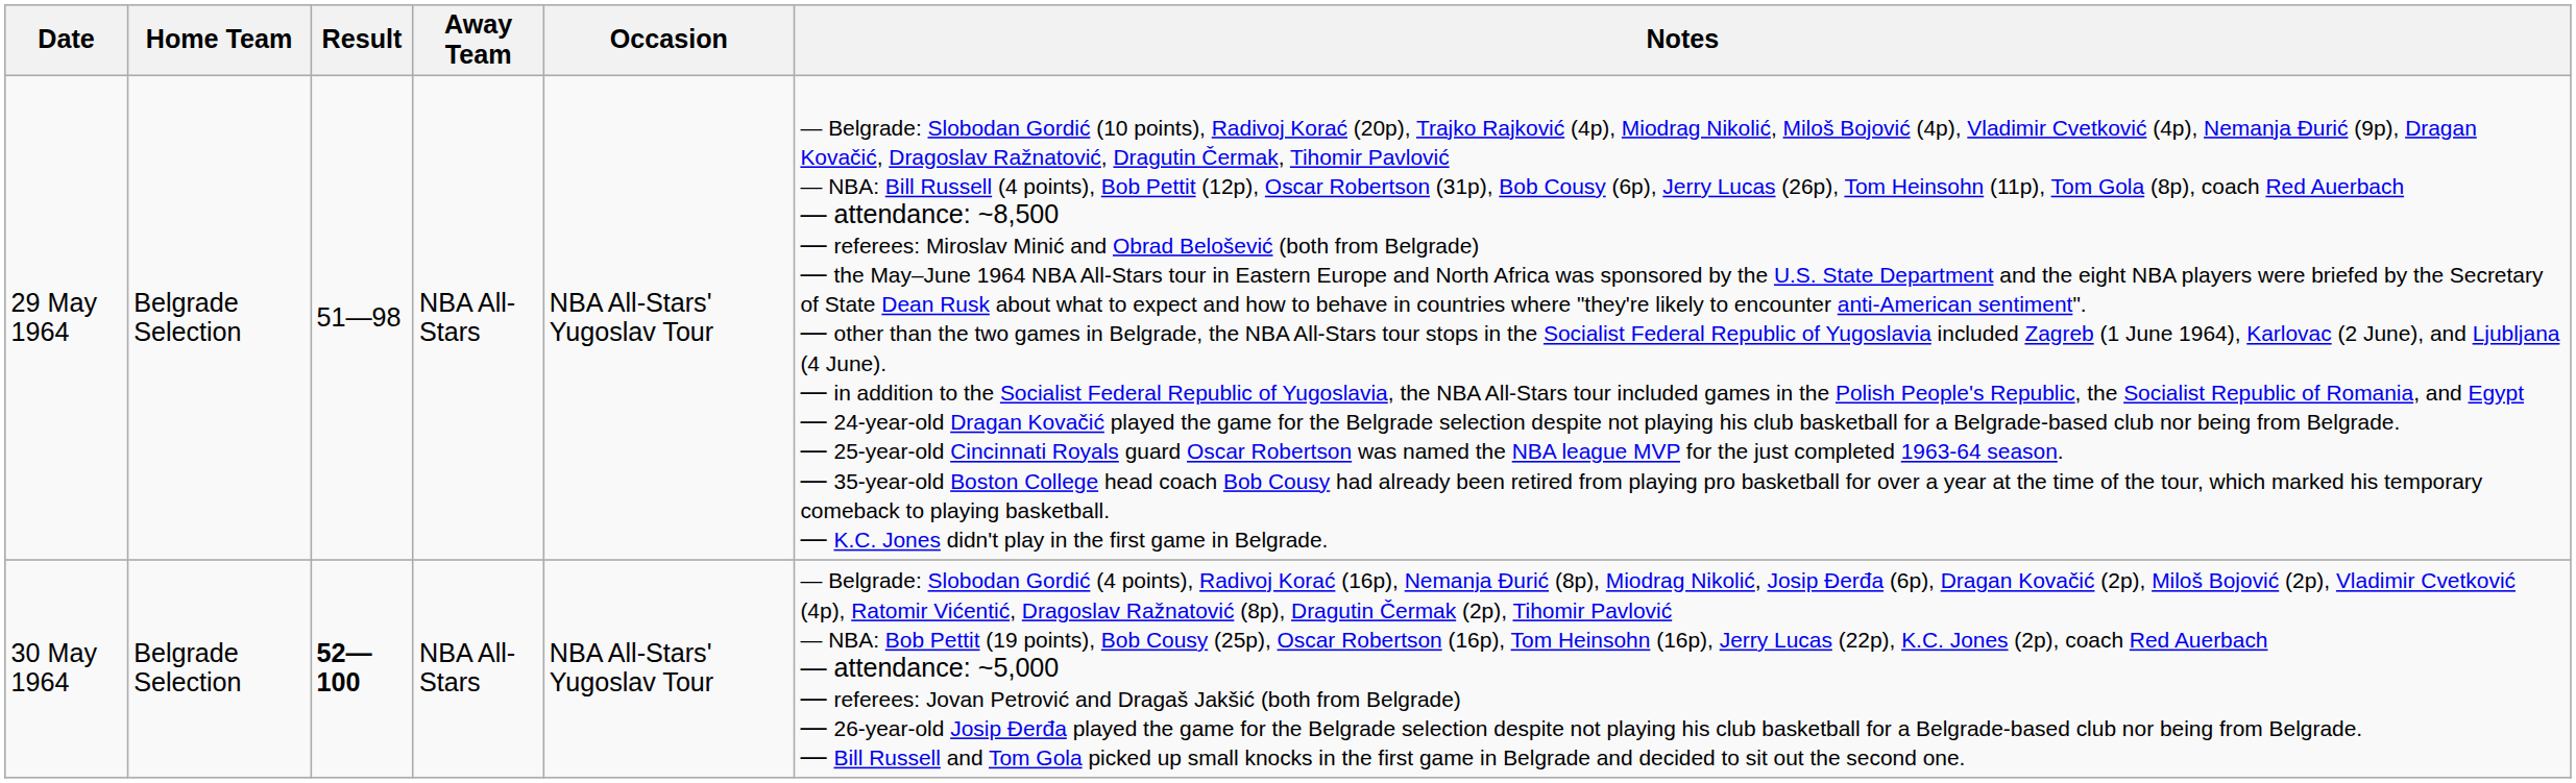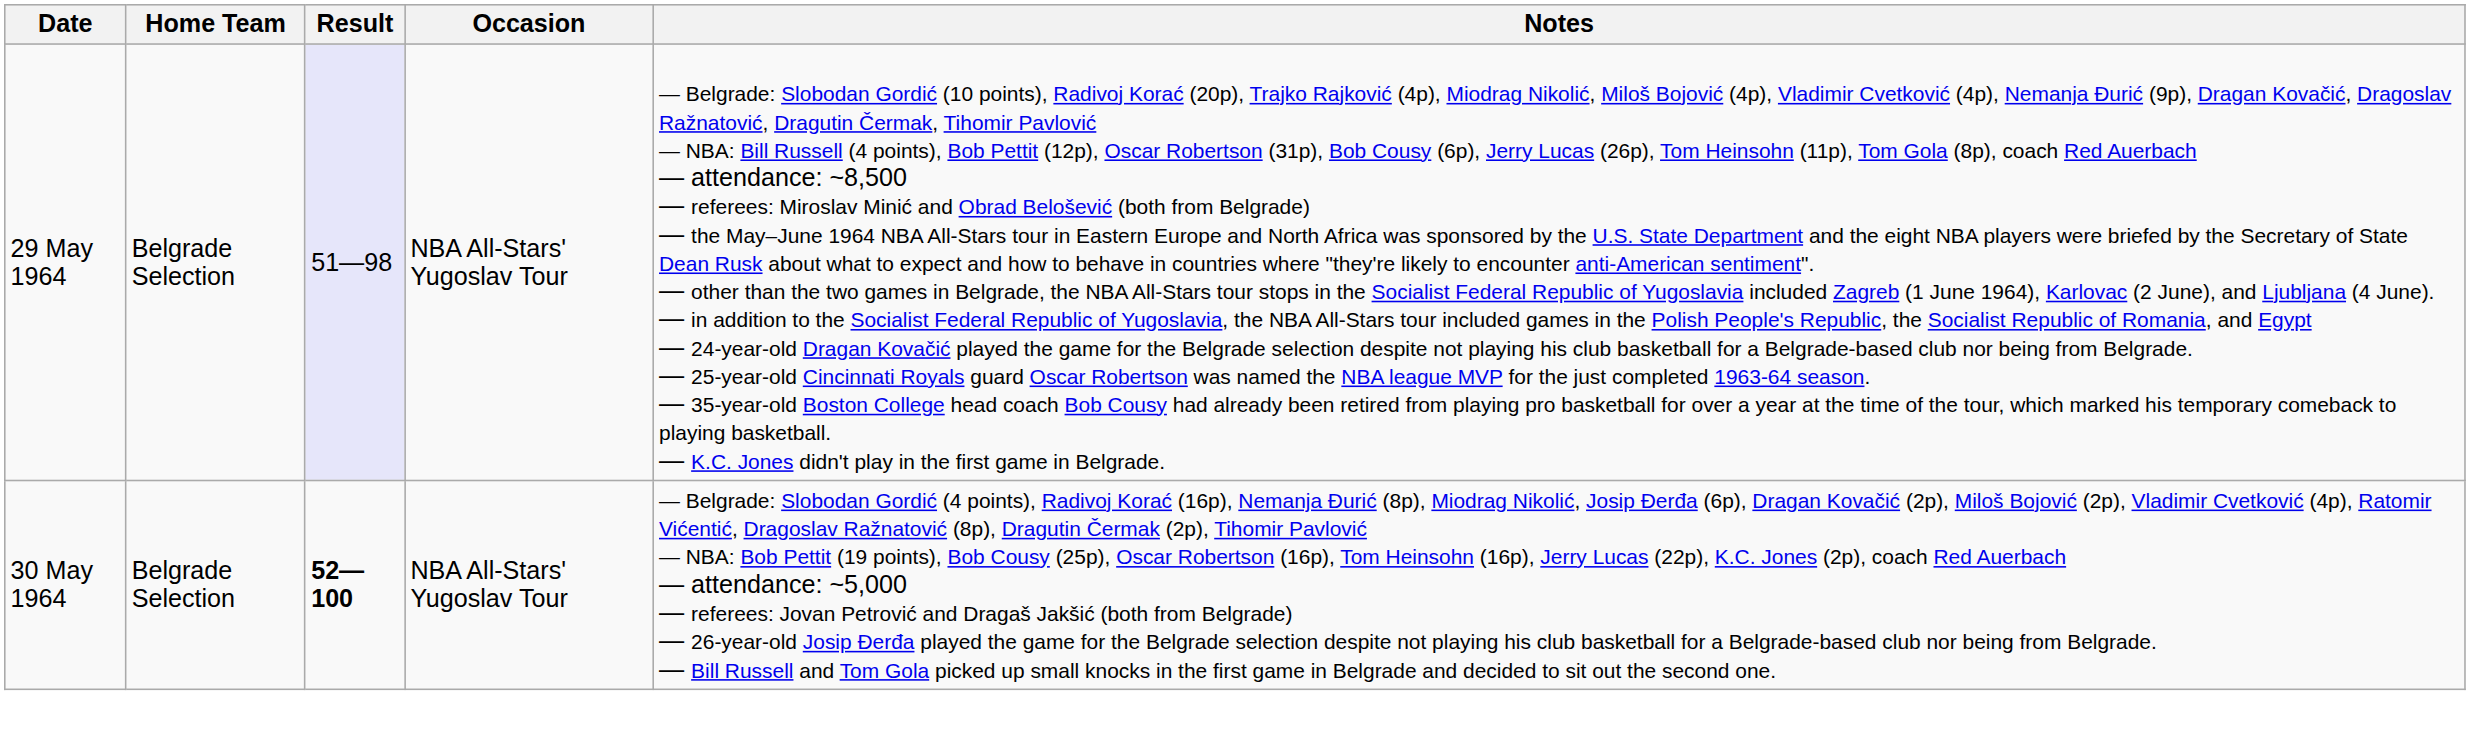 <table class="wikitable">
 <tr>
 <th>Date</th>
 <th>Home Team</th>
 <th>Result</th>
-<th>Away Team</th>
 <th>Occasion</th>
 <th>Notes</th>
 </tr>
 <tr>
 <td>29 May 1964</td>
 <td> Belgrade Selection</td>
-<td>51—98</td>
-<td> NBA All-Stars</td>
+<td style="background: lavender;">51—98</td>
 <td>NBA All-Stars' Yugoslav Tour</td>
 <td><br><small>— Belgrade: <a href='#'>Slobodan Gordić</a> (10 points), <a href='#'>Radivoj Korać</a> (20p), <a href='#'>Trajko Rajković</a> (4p), <a href='#'>Miodrag Nikolić</a>, <a href='#'>Miloš Bojović</a> (4p), <a href='#'>Vladimir Cvetković</a> (4p), <a href='#'>Nemanja Đurić</a> (9p), <a href='#'>Dragan Kovačić</a>, <a href='#'>Dragoslav Ražnatović</a>, <a href='#'>Dragutin Čermak</a>, <a href='#'>Tihomir Pavlović</a><br>— NBA: <a href='#'>Bill Russell</a> (4 points), <a href='#'>Bob Pettit</a> (12p), <a href='#'>Oscar Robertson</a> (31p), <a href='#'>Bob Cousy</a> (6p), <a href='#'>Jerry Lucas</a> (26p), <a href='#'>Tom Heinsohn</a> (11p), <a href='#'>Tom Gola</a> (8p), coach <a href='#'>Red Auerbach</a></small><br>— attendance: ~8,500<br>— <small>referees: Miroslav Minić and <a href='#'>Obrad Belošević</a> (both from Belgrade)</small><br>— <small>the May–June 1964 NBA All-Stars tour in Eastern Europe and North Africa was sponsored by the <a href='#'>U.S. State Department</a> and the eight NBA players were briefed by the Secretary of State <a href='#'>Dean Rusk</a> about what to expect and how to behave in countries where "they're likely to encounter <a href='#'>anti-American sentiment</a>".</small><br>— <small>other than the two games in Belgrade, the NBA All-Stars tour stops in the <a href='#'>Socialist Federal Republic of Yugoslavia</a> included <a href='#'>Zagreb</a> (1 June 1964), <a href='#'>Karlovac</a> (2 June), and <a href='#'>Ljubljana</a> (4 June).</small><br>— <small>in addition to the <a href='#'>Socialist Federal Republic of Yugoslavia</a>, the NBA All-Stars tour included games in the <a href='#'>Polish People's Republic</a>, the <a href='#'>Socialist Republic of Romania</a>, and <a href='#'>Egypt</a></small><br>— <small>24-year-old <a href='#'>Dragan Kovačić</a> played the game for the Belgrade selection despite not playing his club basketball for a Belgrade-based club nor being from Belgrade.</small><br>— <small>25-year-old <a href='#'>Cincinnati Royals</a> guard <a href='#'>Oscar Robertson</a> was named the <a href='#'>NBA league MVP</a> for the just completed <a href='#'>1963-64 season</a>.</small><br>— <small>35-year-old <a href='#'>Boston College</a> head coach <a href='#'>Bob Cousy</a> had already been retired from playing pro basketball for over a year at the time of the tour, which marked his temporary comeback to playing basketball.</small><br>— <small><a href='#'>K.C. Jones</a> didn't play in the first game in Belgrade.</small></td>
 </tr>
 <tr>
 <td>30 May 1964</td>
 <td> Belgrade Selection</td>
 <td><strong>52—100</strong></td>
-<td> NBA All-Stars</td>
 <td>NBA All-Stars' Yugoslav Tour</td>
 <td><small>— Belgrade: <a href='#'>Slobodan Gordić</a> (4 points), <a href='#'>Radivoj Korać</a> (16p), <a href='#'>Nemanja Đurić</a> (8p), <a href='#'>Miodrag Nikolić</a>, <a href='#'>Josip Đerđa</a> (6p), <a href='#'>Dragan Kovačić</a> (2p), <a href='#'>Miloš Bojović</a> (2p), <a href='#'>Vladimir Cvetković</a> (4p), <a href='#'>Ratomir Vićentić</a>, <a href='#'>Dragoslav Ražnatović</a> (8p), <a href='#'>Dragutin Čermak</a> (2p), <a href='#'>Tihomir Pavlović</a><br>— NBA: <a href='#'>Bob Pettit</a> (19 points), <a href='#'>Bob Cousy</a> (25p), <a href='#'>Oscar Robertson</a> (16p), <a href='#'>Tom Heinsohn</a> (16p), <a href='#'>Jerry Lucas</a> (22p), <a href='#'>K.C. Jones</a> (2p), coach <a href='#'>Red Auerbach</a></small><br>— attendance: ~5,000<br>— <small>referees: Jovan Petrović and Dragaš Jakšić (both from Belgrade)</small><br>— <small>26-year-old <a href='#'>Josip Đerđa</a> played the game for the Belgrade selection despite not playing his club basketball for a Belgrade-based club nor being from Belgrade.</small><br>— <small><a href='#'>Bill Russell</a> and <a href='#'>Tom Gola</a> picked up small knocks in the first game in Belgrade and decided to sit out the second one.</small></td>
 </tr>
 </table>
